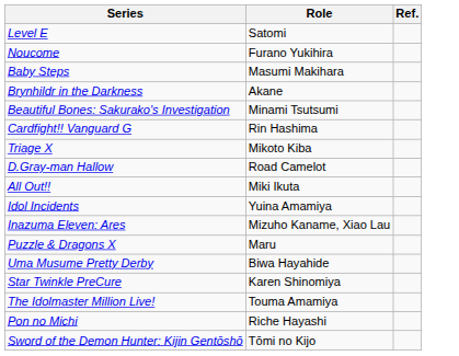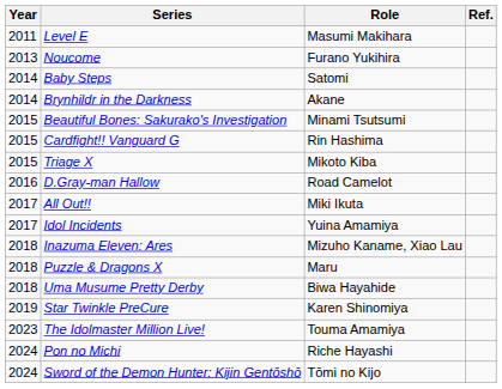 <table class="wikitable sortable plainrowheaders">
 <tr>
+<th scope="col">Year</th>
 <th scope="col">Series</th>
 <th scope="col">Role</th>
 <th scope="col" class="unsortable">Ref.</th>
 </tr>
 <tr>
+<td>2011</td>
 <td><em><a href='#'>Level E</a></em></td>
-<td>Satomi</td>
+<td>Masumi Makihara</td>
 <td></td>
 </tr>
 <tr>
+<td>2013</td>
 <td><em><a href='#'>Noucome</a></em></td>
 <td>Furano Yukihira</td>
 <td></td>
 </tr>
 <tr>
+<td>2014</td>
 <td><em><a href='#'>Baby Steps</a></em></td>
-<td>Masumi Makihara</td>
+<td>Satomi</td>
 <td></td>
 </tr>
 <tr>
+<td>2014</td>
 <td><em><a href='#'>Brynhildr in the Darkness</a></em></td>
 <td>Akane</td>
 <td></td>
 </tr>
 <tr>
+<td>2015</td>
 <td><em><a href='#'>Beautiful Bones: Sakurako's Investigation</a></em></td>
 <td>Minami Tsutsumi</td>
 <td></td>
 </tr>
 <tr>
+<td>2015</td>
 <td><em><a href='#'>Cardfight!! Vanguard G</a></em></td>
 <td>Rin Hashima</td>
 <td></td>
 </tr>
 <tr>
+<td>2015</td>
 <td><em><a href='#'>Triage X</a></em></td>
 <td>Mikoto Kiba</td>
 <td></td>
 </tr>
 <tr>
+<td>2016</td>
 <td><em><a href='#'>D.Gray-man Hallow</a></em></td>
 <td>Road Camelot</td>
 <td></td>
 </tr>
 <tr>
+<td>2017</td>
 <td><em><a href='#'>All Out!!</a></em></td>
 <td>Miki Ikuta</td>
 <td></td>
 </tr>
 <tr>
+<td>2017</td>
 <td><em><a href='#'>Idol Incidents</a></em></td>
 <td>Yuina Amamiya</td>
 <td></td>
 </tr>
 <tr>
+<td>2018</td>
 <td><em><a href='#'>Inazuma Eleven: Ares</a></em></td>
 <td>Mizuho Kaname, Xiao Lau</td>
 <td></td>
 </tr>
 <tr>
+<td>2018</td>
 <td><em><a href='#'>Puzzle & Dragons X</a></em></td>
 <td>Maru</td>
 <td></td>
 </tr>
 <tr>
+<td>2018</td>
 <td><em><a href='#'>Uma Musume Pretty Derby</a></em></td>
 <td>Biwa Hayahide</td>
 <td></td>
 </tr>
 <tr>
+<td>2019</td>
 <td><em><a href='#'>Star Twinkle PreCure</a></em></td>
 <td>Karen Shinomiya</td>
 <td></td>
 </tr>
 <tr>
+<td>2023</td>
 <td><em><a href='#'>The Idolmaster Million Live!</a></em></td>
 <td>Touma Amamiya</td>
 <td></td>
 </tr>
 <tr>
+<td>2024</td>
 <td><em><a href='#'>Pon no Michi</a></em></td>
 <td>Riche Hayashi</td>
 <td></td>
 </tr>
 <tr>
+<td>2024</td>
 <td><em><a href='#'>Sword of the Demon Hunter: Kijin Gentōshō</a></em></td>
 <td>Tōmi no Kijo</td>
 <td></td>
 </tr>
 </table>
